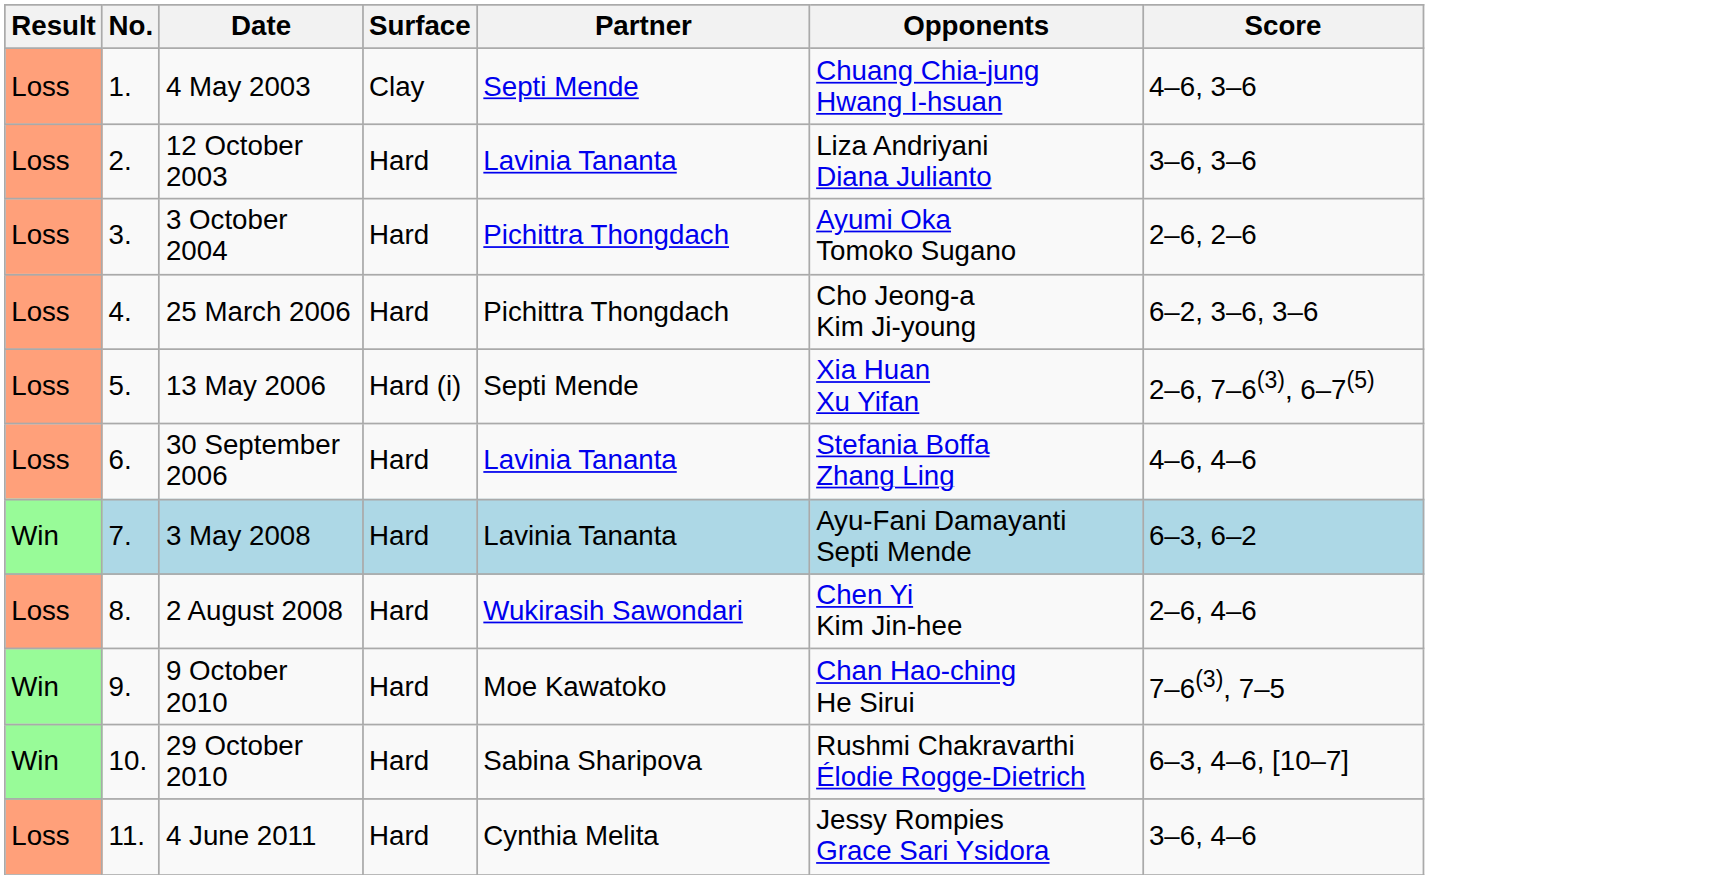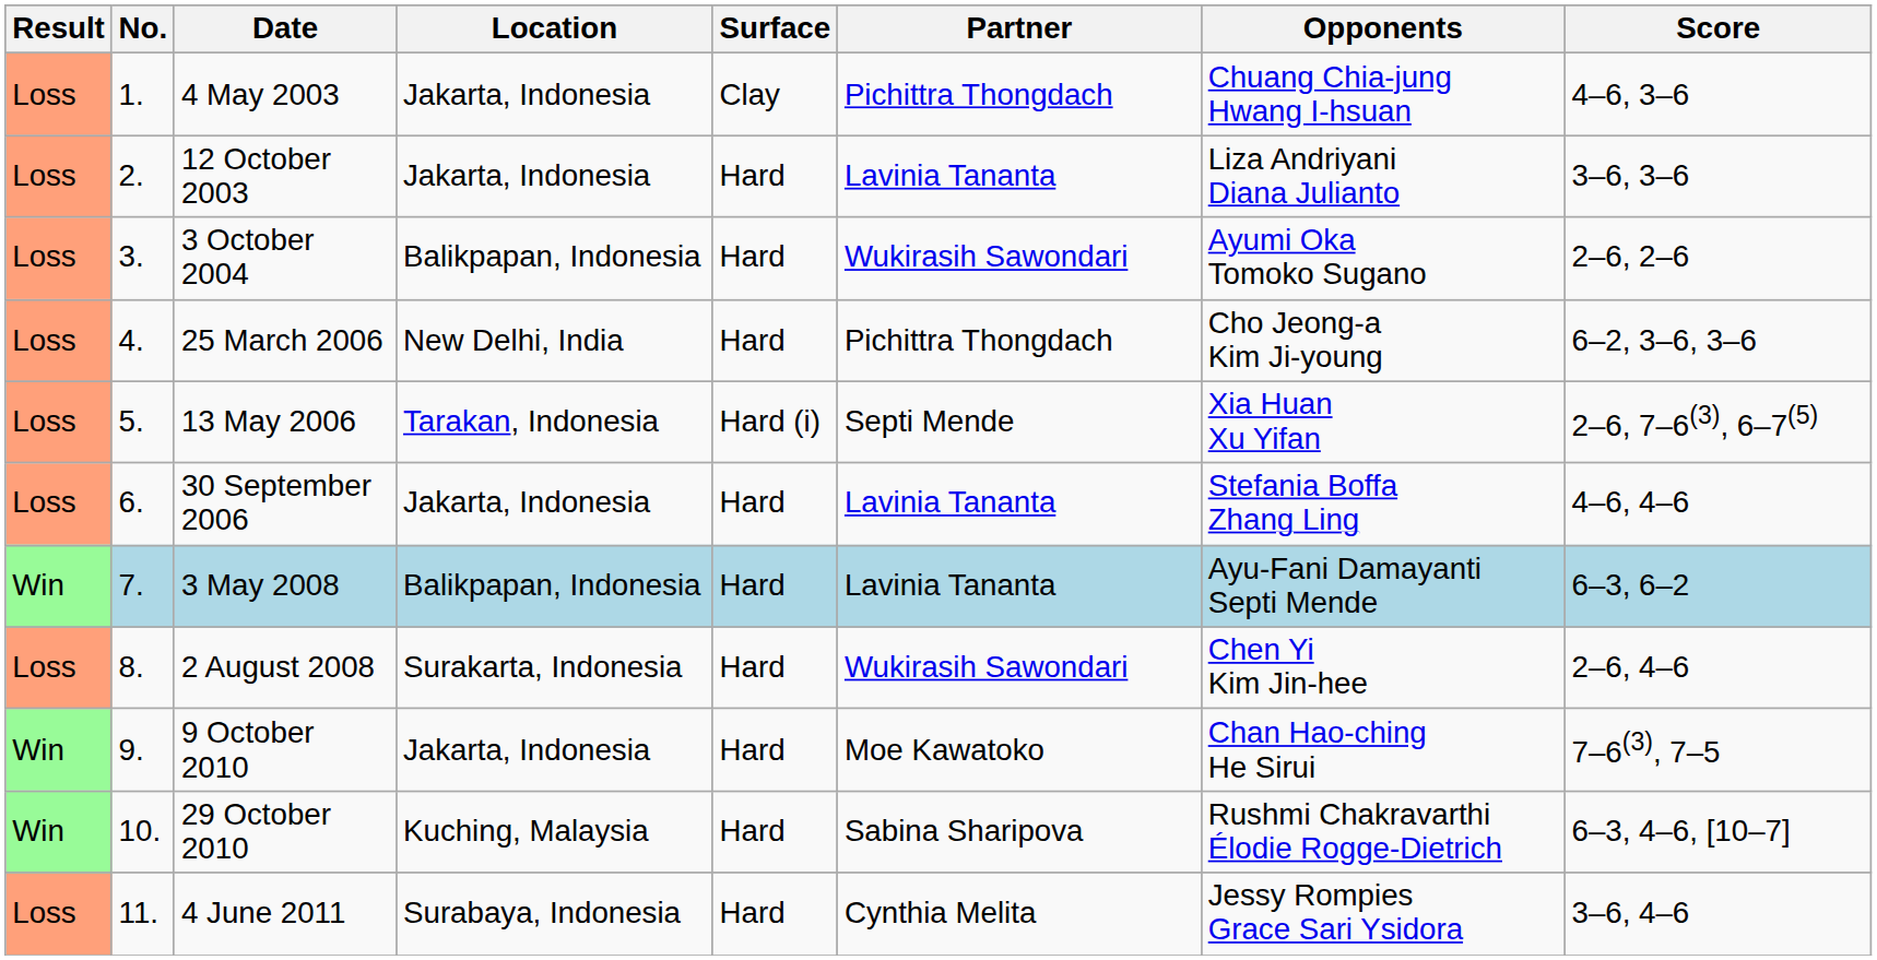 <table class="sortable wikitable">
 <tr>
 <th style="width:35px">Result</th>
 <th style="width:20px" class="unsortable">No.</th>
 <th style="width:110px">Date</th>
+<th style="width:160px">Location</th>
 <th style="width:45px">Surface</th>
 <th style="width:185px">Partner</th>
 <th style="width:185px">Opponents</th>
 <th style="width:155px" class="unsortable">Score</th>
 </tr>
 <tr>
 <td style="background:#ffa07a;">Loss</td>
 <td>1.</td>
 <td>4 May 2003</td>
+<td>Jakarta, Indonesia</td>
 <td>Clay</td>
-<td> <a href='#'>Septi Mende</a></td>
+<td> <a href='#'>Pichittra Thongdach</a></td>
 <td> <a href='#'>Chuang Chia-jung</a> <br>  <a href='#'>Hwang I-hsuan</a></td>
 <td>4–6, 3–6</td>
 </tr>
 <tr>
 <td style="background:#ffa07a;">Loss</td>
 <td>2.</td>
 <td>12 October 2003</td>
+<td>Jakarta, Indonesia</td>
 <td>Hard</td>
 <td> <a href='#'>Lavinia Tananta</a></td>
 <td> Liza Andriyani <br>  <a href='#'>Diana Julianto</a></td>
 <td>3–6, 3–6</td>
 </tr>
 <tr>
 <td style="background:#ffa07a;">Loss</td>
 <td>3.</td>
 <td>3 October 2004</td>
+<td>Balikpapan, Indonesia</td>
 <td>Hard</td>
-<td> <a href='#'>Pichittra Thongdach</a></td>
+<td> <a href='#'>Wukirasih Sawondari</a></td>
 <td> <a href='#'>Ayumi Oka</a> <br>  Tomoko Sugano</td>
 <td>2–6, 2–6</td>
 </tr>
 <tr>
 <td style="background:#ffa07a;">Loss</td>
 <td>4.</td>
 <td>25 March 2006</td>
+<td>New Delhi, India</td>
 <td>Hard</td>
 <td> Pichittra Thongdach</td>
 <td> Cho Jeong-a <br>  Kim Ji-young</td>
 <td>6–2, 3–6, 3–6</td>
 </tr>
 <tr>
 <td style="background:#ffa07a;">Loss</td>
 <td>5.</td>
 <td>13 May 2006</td>
+<td><a href='#'>Tarakan</a>, Indonesia</td>
 <td>Hard (i)</td>
 <td> Septi Mende</td>
 <td> <a href='#'>Xia Huan</a> <br>  <a href='#'>Xu Yifan</a></td>
 <td>2–6, 7–6<sup>(3)</sup>, 6–7<sup>(5)</sup></td>
 </tr>
 <tr>
 <td style="background:#ffa07a;">Loss</td>
 <td>6.</td>
 <td>30 September 2006</td>
+<td>Jakarta, Indonesia</td>
 <td>Hard</td>
 <td> <a href='#'>Lavinia Tananta</a></td>
 <td> <a href='#'>Stefania Boffa</a> <br>  <a href='#'>Zhang Ling</a></td>
 <td>4–6, 4–6</td>
 </tr>
 <tr style="background:lightblue;">
 <td style="background:#98fb98;">Win</td>
 <td>7.</td>
 <td>3 May 2008</td>
+<td>Balikpapan, Indonesia</td>
 <td>Hard</td>
 <td> Lavinia Tananta</td>
 <td> Ayu-Fani Damayanti <br>  Septi Mende</td>
 <td>6–3, 6–2</td>
 </tr>
 <tr>
 <td style="background:#ffa07a;">Loss</td>
 <td>8.</td>
 <td>2 August 2008</td>
+<td>Surakarta, Indonesia</td>
 <td>Hard</td>
 <td> <a href='#'>Wukirasih Sawondari</a></td>
 <td> <a href='#'>Chen Yi</a> <br>  Kim Jin-hee</td>
 <td>2–6, 4–6</td>
 </tr>
 <tr>
 <td style="background:#98fb98;">Win</td>
 <td>9.</td>
 <td>9 October 2010</td>
+<td>Jakarta, Indonesia</td>
 <td>Hard</td>
 <td> Moe Kawatoko</td>
 <td> <a href='#'>Chan Hao-ching</a> <br>  He Sirui</td>
 <td>7–6<sup>(3)</sup>, 7–5</td>
 </tr>
 <tr>
 <td style="background:#98fb98;">Win</td>
 <td>10.</td>
 <td>29 October 2010</td>
+<td>Kuching, Malaysia</td>
 <td>Hard</td>
 <td> Sabina Sharipova</td>
 <td> Rushmi Chakravarthi <br>  <a href='#'>Élodie Rogge-Dietrich</a></td>
 <td>6–3, 4–6, [10–7]</td>
 </tr>
 <tr>
 <td style="background:#ffa07a;">Loss</td>
 <td>11.</td>
 <td>4 June 2011</td>
+<td>Surabaya, Indonesia</td>
 <td>Hard</td>
 <td> Cynthia Melita</td>
 <td> Jessy Rompies <br>  <a href='#'>Grace Sari Ysidora</a></td>
 <td>3–6, 4–6</td>
 </tr>
 </table>
